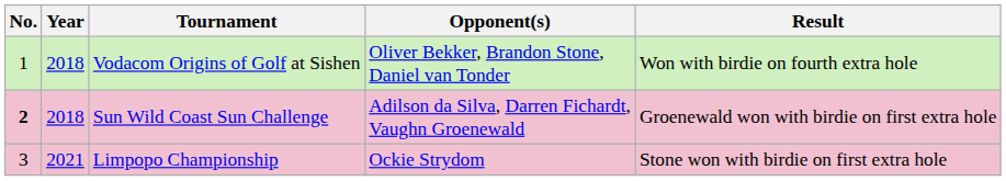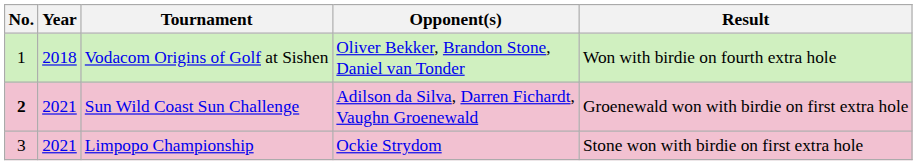 <table class="wikitable" style="font-size:95%;">
 <tr>
 <th>No.</th>
 <th>Year</th>
 <th>Tournament</th>
 <th>Opponent(s)</th>
 <th>Result</th>
 </tr>
 <tr style="background:#D0F0C0;">
 <td align=center>1</td>
 <td><a href='#'>2018</a></td>
 <td><a href='#'>Vodacom Origins of Golf</a> at Sishen</td>
 <td> <a href='#'>Oliver Bekker</a>,  <a href='#'>Brandon Stone</a>,<br> <a href='#'>Daniel van Tonder</a></td>
 <td>Won with birdie on fourth extra hole</td>
 </tr>
 <tr style="background:#F2C1D1;">
 <td align=center><strong>2</strong></td>
-<td><a href='#'>2018</a></td>
+<td><a href='#'>2021</a></td>
 <td><a href='#'>Sun Wild Coast Sun Challenge</a></td>
 <td> <a href='#'>Adilson da Silva</a>,  <a href='#'>Darren Fichardt</a>,<br> <a href='#'>Vaughn Groenewald</a></td>
 <td>Groenewald won with birdie on first extra hole</td>
 </tr>
 <tr style="background:#F2C1D1;">
 <td align=center>3</td>
 <td><a href='#'>2021</a></td>
 <td><a href='#'>Limpopo Championship</a></td>
 <td> <a href='#'>Ockie Strydom</a></td>
 <td>Stone won with birdie on first extra hole</td>
 </tr>
 </table>
